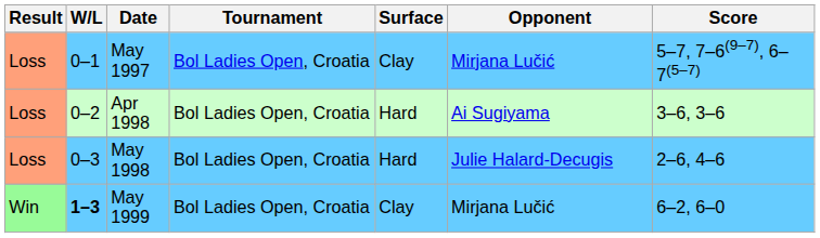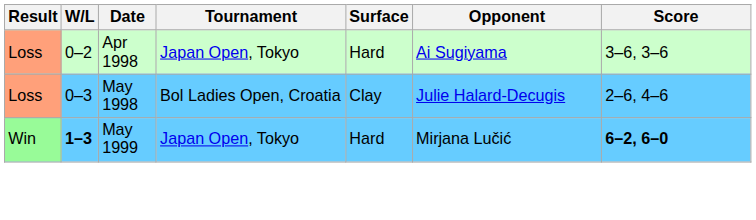 <table class="sortable wikitable">
 <tr>
 <th>Result</th>
 <th class="unsortable">W/L</th>
 <th style="width:50px">Date</th>
 <th style="width:180px">Tournament</th>
 <th style="width:50px">Surface</th>
 <th style="width:180px">Opponent</th>
 <th style="width:140px" class="unsortable">Score</th>
 </tr>
-<tr style="background:#6cf;">
-<td style="background:#ffa07a;">Loss</td>
-<td>0–1</td>
-<td>May 1997</td>
-<td><a href='#'>Bol Ladies Open</a>, Croatia</td>
-<td>Clay</td>
-<td> <a href='#'>Mirjana Lučić</a></td>
-<td>5–7, 7–6<sup>(9–7)</sup>, 6–7<sup>(5–7)</sup></td>
-</tr>
 <tr style="background:#cfc;">
 <td style="background:#ffa07a;">Loss</td>
 <td>0–2</td>
 <td>Apr 1998</td>
-<td>Bol Ladies Open, Croatia</td>
+<td><a href='#'>Japan Open</a>, Tokyo</td>
 <td>Hard</td>
 <td> <a href='#'>Ai Sugiyama</a></td>
 <td>3–6, 3–6</td>
 </tr>
 <tr style="background:#6cf;">
 <td style="background:#ffa07a;">Loss</td>
 <td>0–3</td>
 <td>May 1998</td>
 <td>Bol Ladies Open, Croatia</td>
-<td>Hard</td>
+<td>Clay</td>
 <td> <a href='#'>Julie Halard-Decugis</a></td>
 <td>2–6, 4–6</td>
 </tr>
 <tr style="background:#6cf;">
 <td style="background:#98fb98;">Win</td>
 <td><strong>1–3</strong></td>
 <td>May 1999</td>
-<td>Bol Ladies Open, Croatia</td>
-<td>Clay</td>
+<td><a href='#'>Japan Open</a>, Tokyo</td>
+<td>Hard</td>
 <td> Mirjana Lučić</td>
-<td>6–2, 6–0</td>
+<td><strong>6–2, 6–0</strong></td>
 </tr>
 </table>
